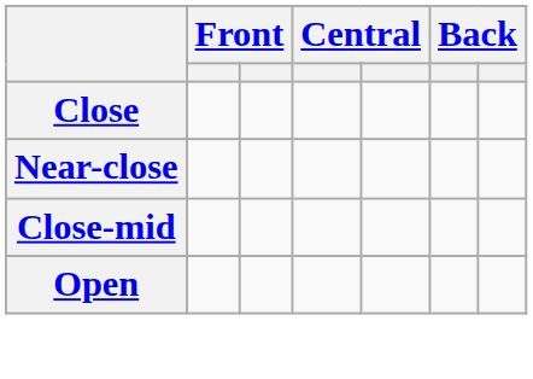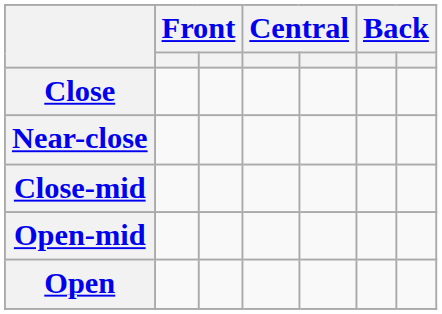 <table class="wikitable" style="text-align:center;">
 <tr>
 <th rowspan="2"></th>
 <th colspan="2"><a href='#'>Front</a></th>
 <th colspan="2"><a href='#'>Central</a></th>
 <th colspan="2"><a href='#'>Back</a></th>
 </tr>
 <tr>
 <th></th>
 <th></th>
 <th></th>
 <th></th>
 <th></th>
 <th></th>
 </tr>
 <tr>
 <th><a href='#'>Close</a></th>
 <td></td>
 <td></td>
 <td></td>
 <td></td>
 <td></td>
 <td></td>
 </tr>
 <tr>
 <th><a href='#'>Near-close</a></th>
 <td></td>
 <td></td>
 <td></td>
 <td></td>
 <td></td>
 <td></td>
 </tr>
 <tr>
 <th><a href='#'>Close-mid</a></th>
 <td></td>
 <td></td>
 <td></td>
 <td></td>
 <td></td>
 <td></td>
 </tr>
 <tr>
+<th><a href='#'>Open-mid</a></th>
+<td></td>
+<td></td>
+<td></td>
+<td></td>
+<td></td>
+<td></td>
+</tr>
+<tr>
 <th><a href='#'>Open</a></th>
 <td></td>
 <td></td>
 <td></td>
 <td></td>
 <td></td>
 <td></td>
 </tr>
 </table>
